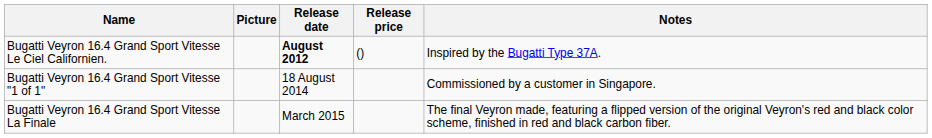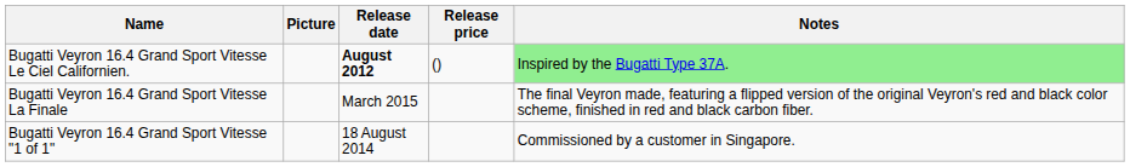 <table class="wikitable">
 <tr>
 <th>Name</th>
 <th>Picture</th>
 <th>Release date</th>
 <th>Release price</th>
 <th>Notes</th>
 </tr>
 <tr>
 <td>Bugatti Veyron 16.4 Grand Sport Vitesse Le Ciel Californien.</td>
 <td></td>
 <td><strong>August 2012</strong></td>
 <td> ()</td>
-<td>Inspired by the <a href='#'>Bugatti Type 37A</a>.</td>
+<td style="background: lightgreen;">Inspired by the <a href='#'>Bugatti Type 37A</a>.</td>
+</tr>
+<tr>
+<td>Bugatti Veyron 16.4 Grand Sport Vitesse La Finale</td>
+<td></td>
+<td>March 2015</td>
+<td></td>
+<td>The final Veyron made, featuring a flipped version of the original Veyron's red and black color scheme, finished in red and black carbon fiber.</td>
 </tr>
 <tr>
 <td>Bugatti Veyron 16.4 Grand Sport Vitesse "1 of 1"</td>
 <td></td>
 <td>18 August 2014</td>
 <td></td>
 <td>Commissioned by a customer in Singapore.</td>
 </tr>
-<tr>
-<td>Bugatti Veyron 16.4 Grand Sport Vitesse La Finale</td>
-<td></td>
-<td>March 2015</td>
-<td></td>
-<td>The final Veyron made, featuring a flipped version of the original Veyron's red and black color scheme, finished in red and black carbon fiber.</td>
-</tr>
 </table>
